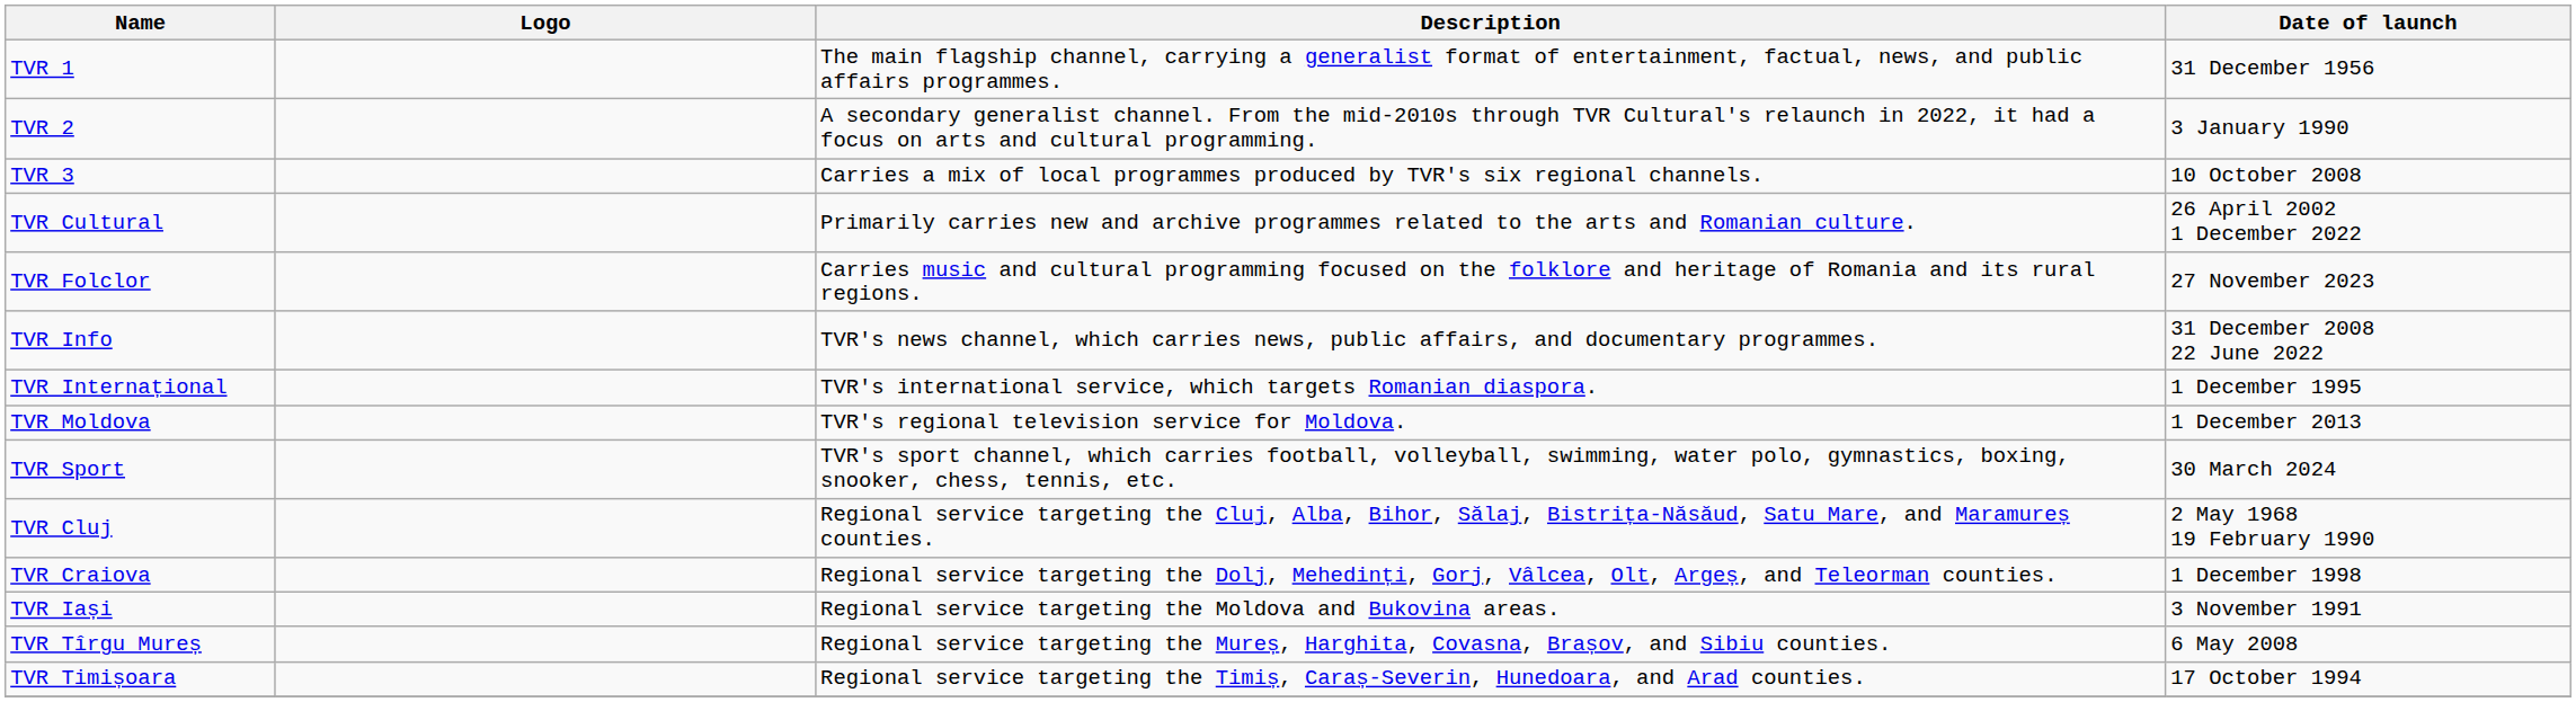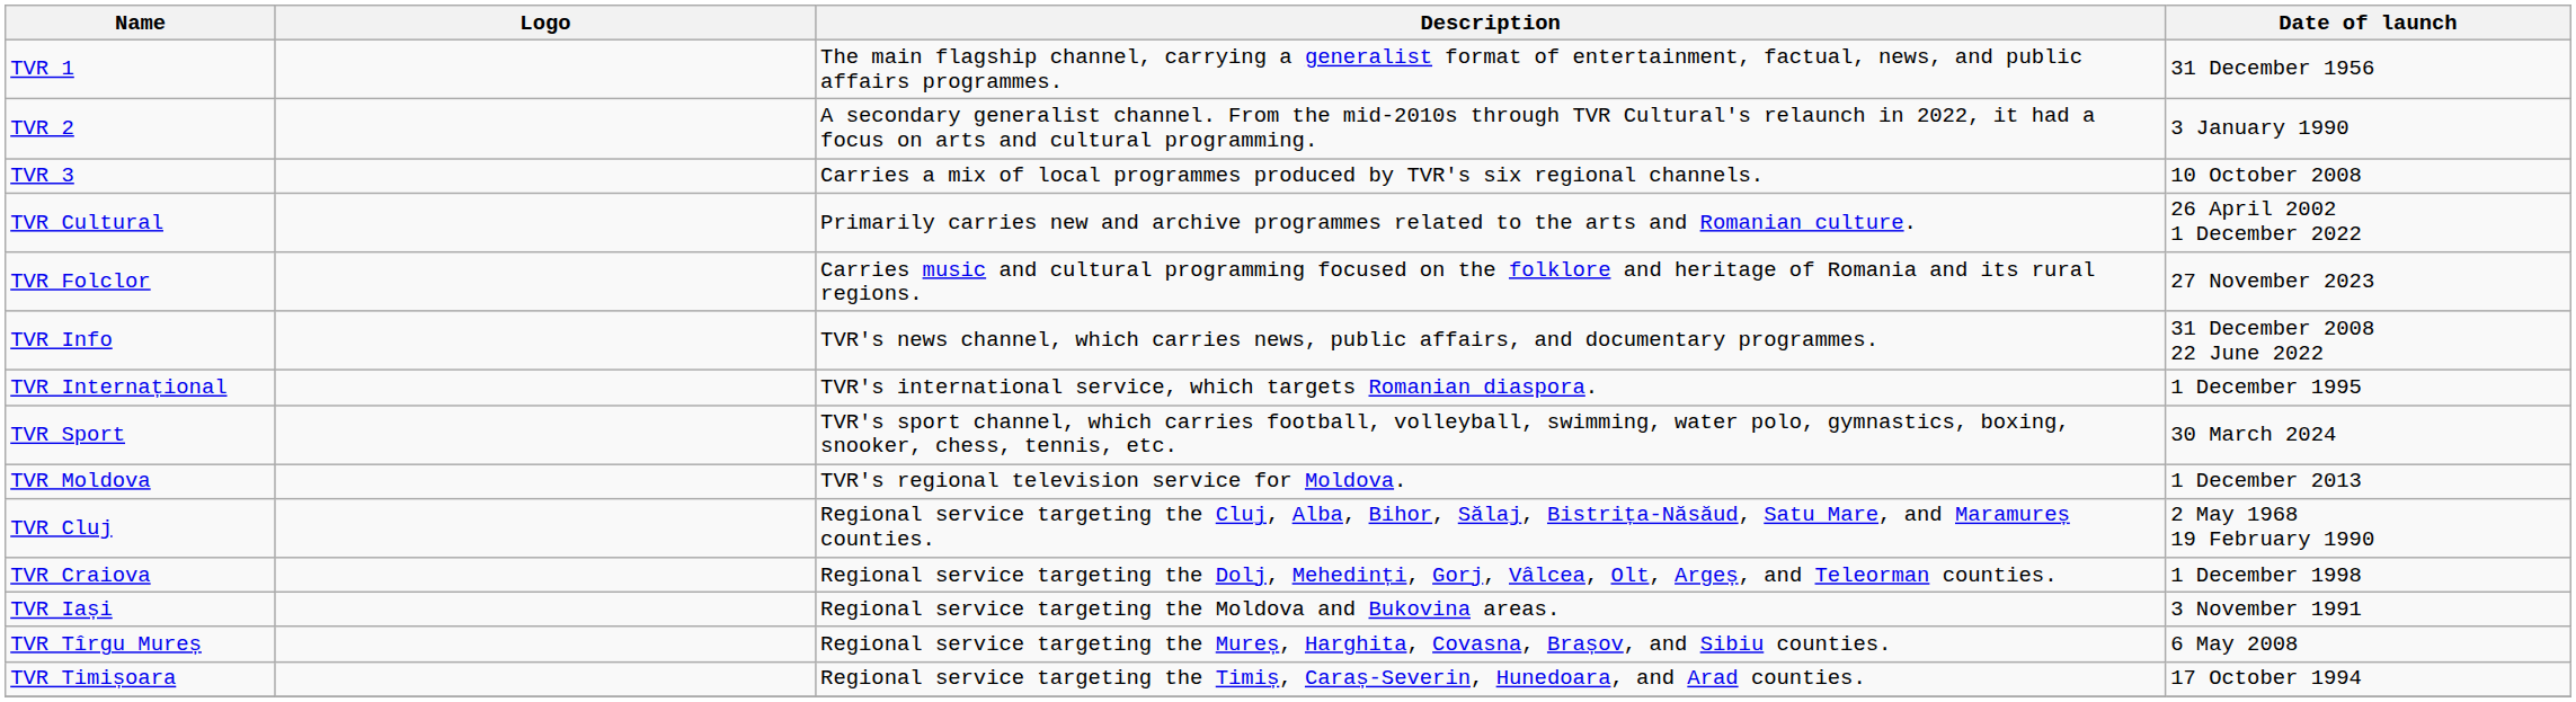 <table class="wikitable sortable">
 <tr>
 <th width=10%>Name</th>
 <th width=20%>Logo</th>
 <th width=50%>Description</th>
 <th width=15%>Date of launch</th>
 </tr>
 <tr>
 <td><a href='#'>TVR 1</a></td>
 <td></td>
 <td>The main flagship channel, carrying a <a href='#'>generalist</a> format of entertainment, factual, news, and public affairs programmes.</td>
 <td>31 December 1956</td>
 </tr>
 <tr>
 <td><a href='#'>TVR 2</a></td>
 <td></td>
 <td>A secondary generalist channel. From the mid-2010s through TVR Cultural's relaunch in 2022, it had a focus on arts and cultural programming.</td>
 <td>3 January 1990</td>
 </tr>
 <tr>
 <td><a href='#'>TVR 3</a></td>
 <td></td>
 <td>Carries a mix of local programmes produced by TVR's six regional channels.</td>
 <td>10 October 2008</td>
 </tr>
 <tr>
 <td><a href='#'>TVR Cultural</a></td>
 <td></td>
 <td>Primarily carries new and archive programmes related to the arts and <a href='#'>Romanian culture</a>.</td>
 <td>26 April 2002<br>1 December 2022</td>
 </tr>
 <tr>
 <td><a href='#'>TVR Folclor</a></td>
 <td></td>
 <td>Carries <a href='#'>music</a> and cultural programming focused on the <a href='#'>folklore</a> and heritage of Romania and its rural regions.</td>
 <td>27 November 2023</td>
 </tr>
 <tr>
 <td><a href='#'>TVR Info</a></td>
 <td></td>
 <td>TVR's news channel, which carries news, public affairs, and documentary programmes.</td>
 <td>31 December 2008<br>22 June 2022</td>
 </tr>
 <tr>
 <td><a href='#'>TVR Internațional</a></td>
 <td></td>
 <td>TVR's international service, which targets <a href='#'>Romanian diaspora</a>.</td>
 <td>1 December 1995</td>
 </tr>
 <tr>
+<td><a href='#'>TVR Sport</a></td>
+<td></td>
+<td>TVR's sport channel, which carries football, volleyball, swimming, water polo, gymnastics, boxing, snooker, chess, tennis, etc.</td>
+<td>30 March 2024</td>
+</tr>
+<tr>
 <td><a href='#'>TVR Moldova</a></td>
 <td></td>
 <td>TVR's regional television service for <a href='#'>Moldova</a>.</td>
 <td>1 December 2013</td>
-</tr>
-<tr>
-<td><a href='#'>TVR Sport</a></td>
-<td></td>
-<td>TVR's sport channel, which carries football, volleyball, swimming, water polo, gymnastics, boxing, snooker, chess, tennis, etc.</td>
-<td>30 March 2024</td>
 </tr>
 <tr>
 <td><a href='#'>TVR Cluj</a></td>
 <td></td>
 <td>Regional service targeting the <a href='#'>Cluj</a>, <a href='#'>Alba</a>, <a href='#'>Bihor</a>, <a href='#'>Sălaj</a>, <a href='#'>Bistrița-Năsăud</a>, <a href='#'>Satu Mare</a>, and <a href='#'>Maramureș</a> counties.</td>
 <td>2 May 1968<br>19 February 1990</td>
 </tr>
 <tr>
 <td><a href='#'>TVR Craiova</a></td>
 <td></td>
 <td>Regional service targeting the <a href='#'>Dolj</a>, <a href='#'>Mehedinți</a>, <a href='#'>Gorj</a>, <a href='#'>Vâlcea</a>, <a href='#'>Olt</a>, <a href='#'>Argeș</a>, and <a href='#'>Teleorman</a> counties.</td>
 <td>1 December 1998</td>
 </tr>
 <tr>
 <td><a href='#'>TVR Iași</a></td>
 <td></td>
 <td>Regional service targeting the Moldova and <a href='#'>Bukovina</a> areas.</td>
 <td>3 November 1991</td>
 </tr>
 <tr>
 <td><a href='#'>TVR Tîrgu Mureș</a></td>
 <td></td>
 <td>Regional service targeting the <a href='#'>Mureș</a>, <a href='#'>Harghita</a>, <a href='#'>Covasna</a>, <a href='#'>Brașov</a>, and <a href='#'>Sibiu</a> counties.</td>
 <td>6 May 2008</td>
 </tr>
 <tr>
 <td><a href='#'>TVR Timișoara</a></td>
 <td></td>
 <td>Regional service targeting the <a href='#'>Timiș</a>, <a href='#'>Caraș-Severin</a>, <a href='#'>Hunedoara</a>, and <a href='#'>Arad</a> counties.</td>
 <td>17 October 1994</td>
 </tr>
 <tr>
 </tr>
 </table>
